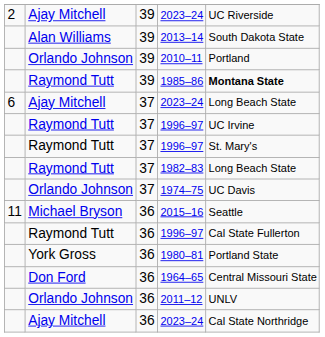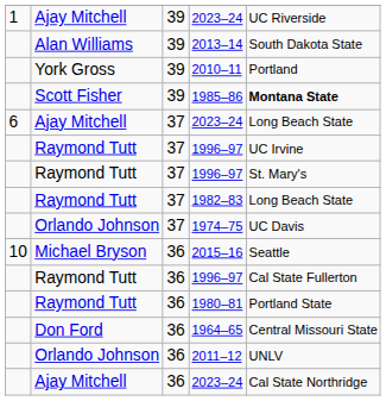 <table class="wikitable">
 <tr>
 </tr>
 <tr>
-<td>2</td>
+<td>1</td>
 <td><a href='#'>Ajay Mitchell</a></td>
 <td>39</td>
 <td style="font-size:80%;"><a href='#'>2023–24</a></td>
 <td style="font-size:80%;">UC Riverside</td>
 </tr>
 <tr>
 <td></td>
 <td><a href='#'>Alan Williams</a></td>
 <td>39</td>
 <td style="font-size:80%;"><a href='#'>2013–14</a></td>
 <td style="font-size:80%;">South Dakota State</td>
 </tr>
 <tr>
 <td></td>
-<td><a href='#'>Orlando Johnson</a></td>
+<td>York Gross</td>
 <td>39</td>
 <td style="font-size:80%;"><a href='#'>2010–11</a></td>
 <td style="font-size:80%;">Portland</td>
 </tr>
 <tr>
 <td></td>
-<td><a href='#'>Raymond Tutt</a></td>
+<td><a href='#'>Scott Fisher</a></td>
 <td>39</td>
 <td style="font-size:80%;"><a href='#'>1985–86</a></td>
 <td style="font-size:80%;"><strong>Montana State</strong></td>
 </tr>
 <tr>
 <td>6</td>
 <td><a href='#'>Ajay Mitchell</a></td>
 <td>37</td>
 <td style="font-size:80%;"><a href='#'>2023–24</a></td>
 <td style="font-size:80%;">Long Beach State</td>
 </tr>
 <tr>
 <td></td>
 <td><a href='#'>Raymond Tutt</a></td>
 <td>37</td>
 <td style="font-size:80%;"><a href='#'>1996–97</a></td>
 <td style="font-size:80%;">UC Irvine</td>
 </tr>
 <tr>
 <td></td>
 <td>Raymond Tutt</td>
 <td>37</td>
 <td style="font-size:80%;"><a href='#'>1996–97</a></td>
 <td style="font-size:80%;">St. Mary's</td>
 </tr>
 <tr>
 <td></td>
 <td><a href='#'>Raymond Tutt</a></td>
 <td>37</td>
 <td style="font-size:80%;"><a href='#'>1982–83</a></td>
 <td style="font-size:80%;">Long Beach State</td>
 </tr>
 <tr>
 <td></td>
 <td><a href='#'>Orlando Johnson</a></td>
 <td>37</td>
 <td style="font-size:80%;"><a href='#'>1974–75</a></td>
 <td style="font-size:80%;">UC Davis</td>
 </tr>
 <tr>
-<td>11</td>
+<td>10</td>
 <td><a href='#'>Michael Bryson</a></td>
 <td>36</td>
 <td style="font-size:80%;"><a href='#'>2015–16</a></td>
 <td style="font-size:80%;">Seattle</td>
 </tr>
 <tr>
 <td></td>
 <td>Raymond Tutt</td>
 <td>36</td>
 <td style="font-size:80%;"><a href='#'>1996–97</a></td>
 <td style="font-size:80%;">Cal State Fullerton</td>
 </tr>
 <tr>
 <td></td>
-<td>York Gross</td>
+<td><a href='#'>Raymond Tutt</a></td>
 <td>36</td>
 <td style="font-size:80%;"><a href='#'>1980–81</a></td>
 <td style="font-size:80%;">Portland State</td>
 </tr>
 <tr>
 <td></td>
 <td><a href='#'>Don Ford</a></td>
 <td>36</td>
 <td style="font-size:80%;"><a href='#'>1964–65</a></td>
 <td style="font-size:80%;">Central Missouri State</td>
 </tr>
 <tr>
 <td></td>
 <td><a href='#'>Orlando Johnson</a></td>
 <td>36</td>
 <td style="font-size:80%;"><a href='#'>2011–12</a></td>
 <td style="font-size:80%;">UNLV</td>
 </tr>
 <tr>
 <td></td>
 <td><a href='#'>Ajay Mitchell</a></td>
 <td>36</td>
 <td style="font-size:80%;"><a href='#'>2023–24</a></td>
 <td style="font-size:80%;">Cal State Northridge</td>
 </tr>
 </table>
